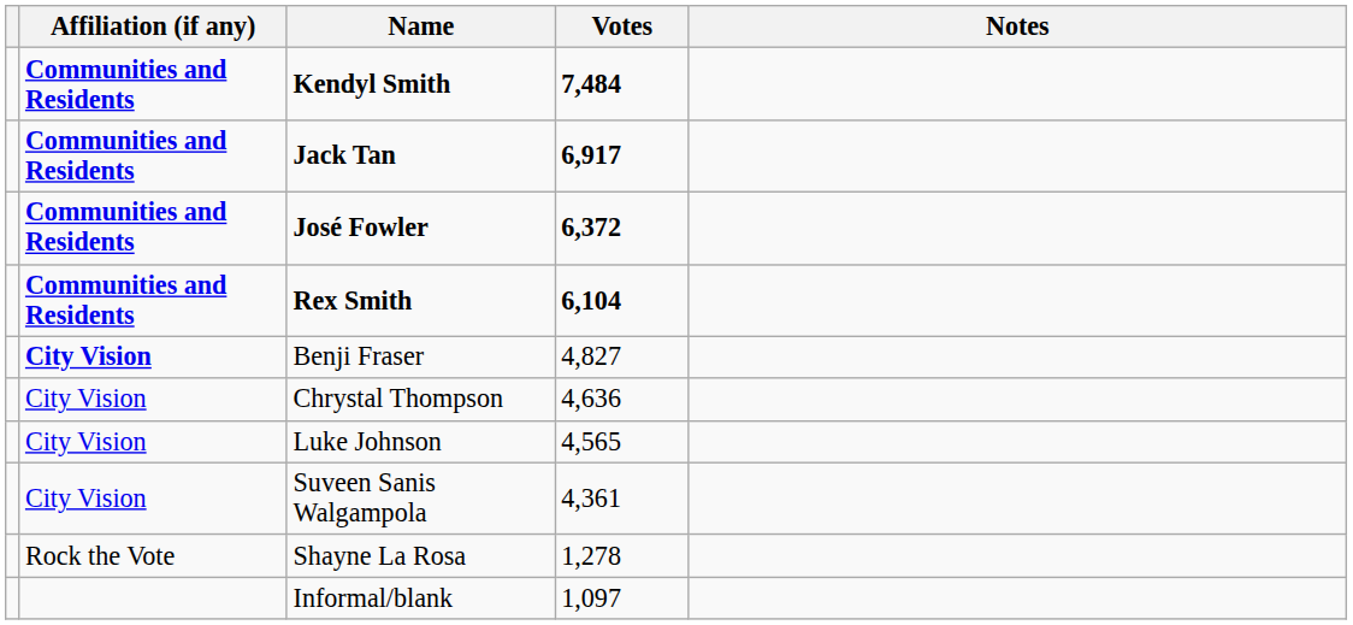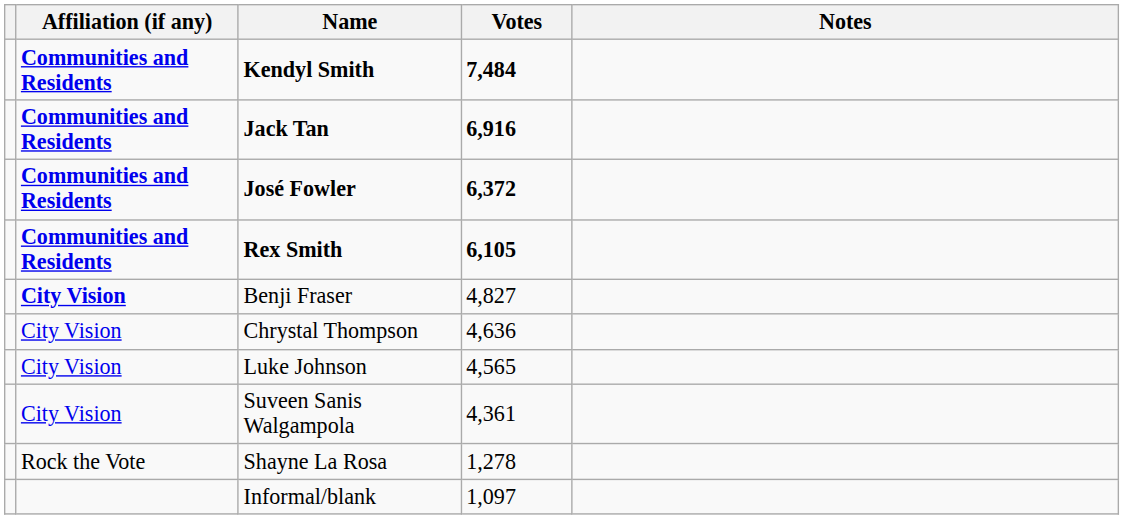 <table class="wikitable" style="width:51%;">
 <tr>
 <th style="width:1%;"></th>
 <th style="width:20%;">Affiliation (if any)</th>
 <th style="width:20%;">Name</th>
 <th style="width:10%;">Votes</th>
 <th>Notes</th>
 </tr>
 <tr>
 <td bgcolor=></td>
 <td><strong><a href='#'>Communities and Residents</a></strong></td>
 <td><strong>Kendyl Smith</strong></td>
 <td><strong>7,484</strong></td>
 <td></td>
 </tr>
 <tr>
 <td bgcolor=></td>
 <td><strong><a href='#'>Communities and Residents</a></strong></td>
 <td><strong>Jack Tan</strong></td>
-<td><strong>6,917</strong></td>
+<td><strong>6,916</strong></td>
 <td></td>
 </tr>
 <tr>
 <td bgcolor=></td>
 <td><strong><a href='#'>Communities and Residents</a></strong></td>
 <td><strong>José Fowler</strong></td>
 <td><strong>6,372</strong></td>
 <td></td>
 </tr>
 <tr>
 <td bgcolor=></td>
 <td><strong><a href='#'>Communities and Residents</a></strong></td>
 <td><strong>Rex Smith</strong></td>
-<td><strong>6,104</strong></td>
+<td><strong>6,105</strong></td>
 <td></td>
 </tr>
 <tr>
 <td bgcolor=></td>
 <td><strong><a href='#'>City Vision</a></strong></td>
 <td>Benji Fraser</td>
 <td>4,827</td>
 <td></td>
 </tr>
 <tr>
 <td bgcolor=></td>
 <td><a href='#'>City Vision</a></td>
 <td>Chrystal Thompson</td>
 <td>4,636</td>
 <td></td>
 </tr>
 <tr>
 <td bgcolor=></td>
 <td><a href='#'>City Vision</a></td>
 <td>Luke Johnson</td>
 <td>4,565</td>
 <td></td>
 </tr>
 <tr>
 <td bgcolor=></td>
 <td><a href='#'>City Vision</a></td>
 <td>Suveen Sanis Walgampola</td>
 <td>4,361</td>
 <td></td>
 </tr>
 <tr>
 <td bgcolor=></td>
 <td>Rock the Vote</td>
 <td>Shayne La Rosa</td>
 <td>1,278</td>
 <td></td>
 </tr>
 <tr>
 <td></td>
 <td></td>
 <td>Informal/blank</td>
 <td>1,097</td>
 <td></td>
 </tr>
 </table>
